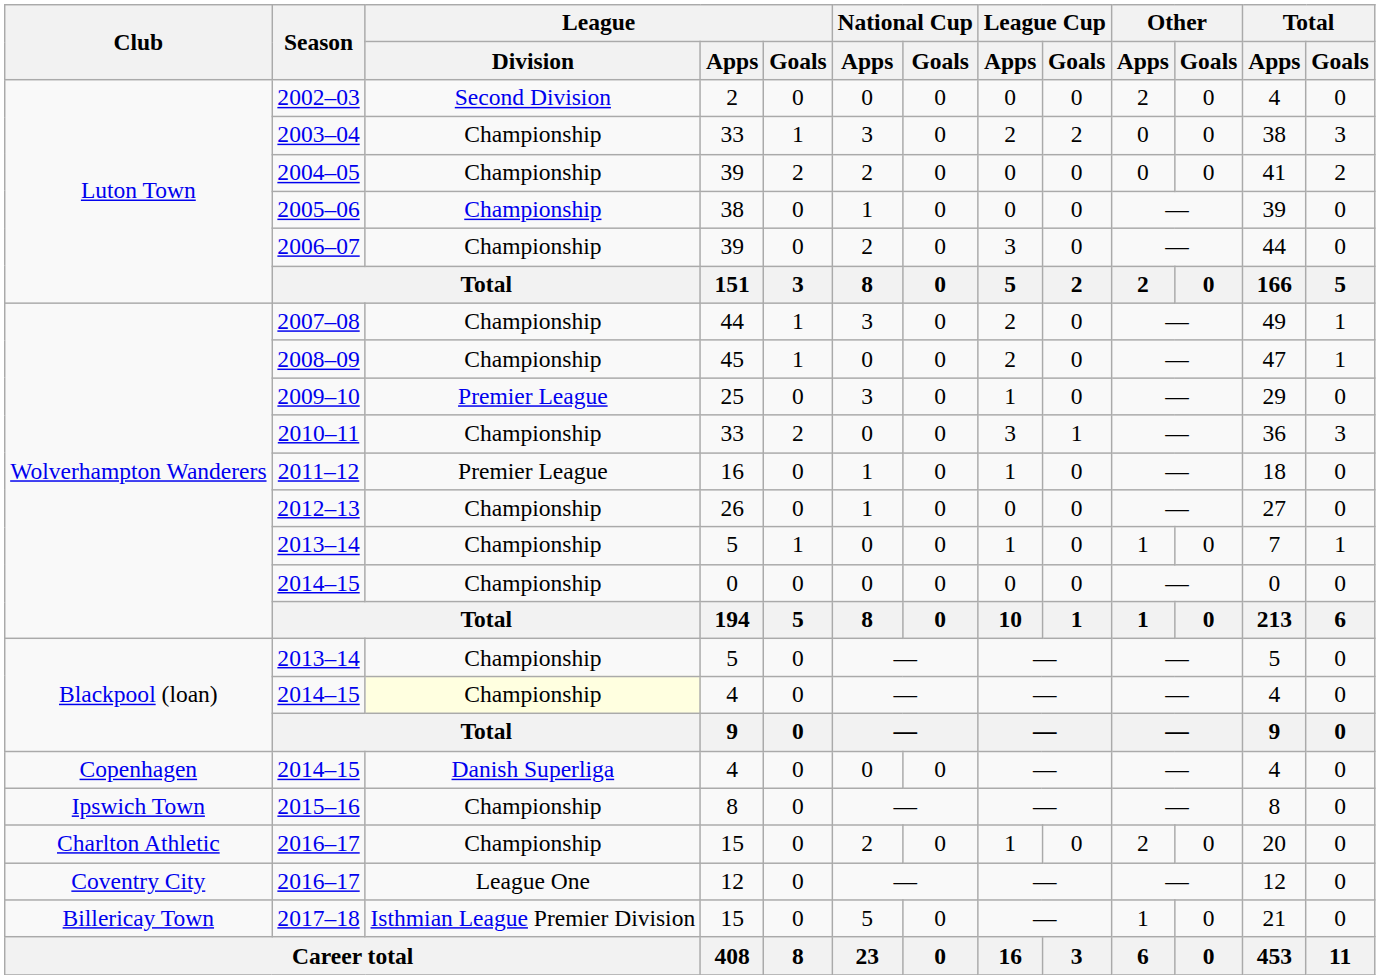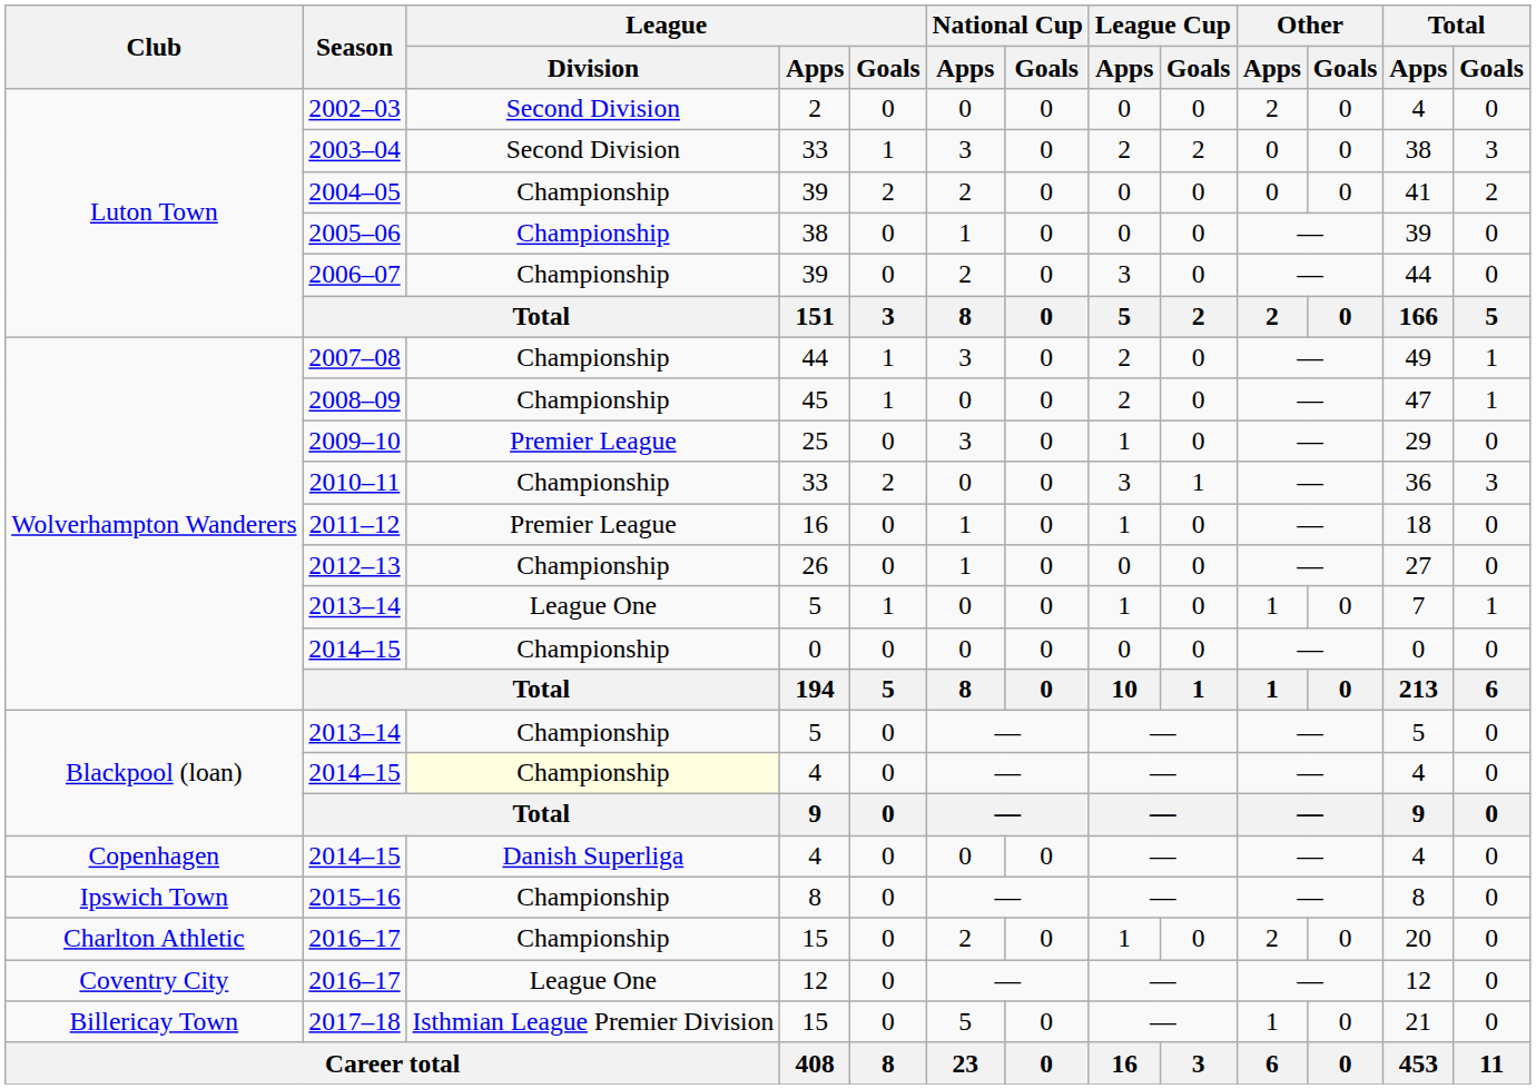 <table class=wikitable style="text-align: center;">
 <tr>
 <th rowspan=2>Club</th>
 <th rowspan=2>Season</th>
 <th colspan=3>League</th>
 <th colspan=2>National Cup</th>
 <th colspan=2>League Cup</th>
 <th colspan=2>Other</th>
 <th colspan=2>Total</th>
 </tr>
 <tr>
 <th>Division</th>
 <th>Apps</th>
 <th>Goals</th>
 <th>Apps</th>
 <th>Goals</th>
 <th>Apps</th>
 <th>Goals</th>
 <th>Apps</th>
 <th>Goals</th>
 <th>Apps</th>
 <th>Goals</th>
 </tr>
 <tr>
 <td rowspan=6><a href='#'>Luton Town</a></td>
 <td><a href='#'>2002–03</a></td>
 <td><a href='#'>Second Division</a></td>
 <td>2</td>
 <td>0</td>
 <td>0</td>
 <td>0</td>
 <td>0</td>
 <td>0</td>
 <td>2</td>
 <td>0</td>
 <td>4</td>
 <td>0</td>
 </tr>
 <tr>
 <td><a href='#'>2003–04</a></td>
-<td>Championship</td>
+<td>Second Division</td>
 <td>33</td>
 <td>1</td>
 <td>3</td>
 <td>0</td>
 <td>2</td>
 <td>2</td>
 <td>0</td>
 <td>0</td>
 <td>38</td>
 <td>3</td>
 </tr>
 <tr>
 <td><a href='#'>2004–05</a></td>
 <td>Championship</td>
 <td>39</td>
 <td>2</td>
 <td>2</td>
 <td>0</td>
 <td>0</td>
 <td>0</td>
 <td>0</td>
 <td>0</td>
 <td>41</td>
 <td>2</td>
 </tr>
 <tr>
 <td><a href='#'>2005–06</a></td>
 <td><a href='#'>Championship</a></td>
 <td>38</td>
 <td>0</td>
 <td>1</td>
 <td>0</td>
 <td>0</td>
 <td>0</td>
 <td colspan=2>—</td>
 <td>39</td>
 <td>0</td>
 </tr>
 <tr>
 <td><a href='#'>2006–07</a></td>
 <td>Championship</td>
 <td>39</td>
 <td>0</td>
 <td>2</td>
 <td>0</td>
 <td>3</td>
 <td>0</td>
 <td colspan=2>—</td>
 <td>44</td>
 <td>0</td>
 </tr>
 <tr>
 <th colspan=2>Total</th>
 <th>151</th>
 <th>3</th>
 <th>8</th>
 <th>0</th>
 <th>5</th>
 <th>2</th>
 <th>2</th>
 <th>0</th>
 <th>166</th>
 <th>5</th>
 </tr>
 <tr>
 <td rowspan=9><a href='#'>Wolverhampton Wanderers</a></td>
 <td><a href='#'>2007–08</a></td>
 <td>Championship</td>
 <td>44</td>
 <td>1</td>
 <td>3</td>
 <td>0</td>
 <td>2</td>
 <td>0</td>
 <td colspan=2>—</td>
 <td>49</td>
 <td>1</td>
 </tr>
 <tr>
 <td><a href='#'>2008–09</a></td>
 <td>Championship</td>
 <td>45</td>
 <td>1</td>
 <td>0</td>
 <td>0</td>
 <td>2</td>
 <td>0</td>
 <td colspan=2>—</td>
 <td>47</td>
 <td>1</td>
 </tr>
 <tr>
 <td><a href='#'>2009–10</a></td>
 <td><a href='#'>Premier League</a></td>
 <td>25</td>
 <td>0</td>
 <td>3</td>
 <td>0</td>
 <td>1</td>
 <td>0</td>
 <td colspan=2>—</td>
 <td>29</td>
 <td>0</td>
 </tr>
 <tr>
 <td><a href='#'>2010–11</a></td>
 <td>Championship</td>
 <td>33</td>
 <td>2</td>
 <td>0</td>
 <td>0</td>
 <td>3</td>
 <td>1</td>
 <td colspan=2>—</td>
 <td>36</td>
 <td>3</td>
 </tr>
 <tr>
 <td><a href='#'>2011–12</a></td>
 <td>Premier League</td>
 <td>16</td>
 <td>0</td>
 <td>1</td>
 <td>0</td>
 <td>1</td>
 <td>0</td>
 <td colspan=2>—</td>
 <td>18</td>
 <td>0</td>
 </tr>
 <tr>
 <td><a href='#'>2012–13</a></td>
 <td>Championship</td>
 <td>26</td>
 <td>0</td>
 <td>1</td>
 <td>0</td>
 <td>0</td>
 <td>0</td>
 <td colspan=2>—</td>
 <td>27</td>
 <td>0</td>
 </tr>
 <tr>
 <td><a href='#'>2013–14</a></td>
-<td>Championship</td>
+<td>League One</td>
 <td>5</td>
 <td>1</td>
 <td>0</td>
 <td>0</td>
 <td>1</td>
 <td>0</td>
 <td>1</td>
 <td>0</td>
 <td>7</td>
 <td>1</td>
 </tr>
 <tr>
 <td><a href='#'>2014–15</a></td>
 <td>Championship</td>
 <td>0</td>
 <td>0</td>
 <td>0</td>
 <td>0</td>
 <td>0</td>
 <td>0</td>
 <td colspan=2>—</td>
 <td>0</td>
 <td>0</td>
 </tr>
 <tr>
 <th colspan=2>Total</th>
 <th>194</th>
 <th>5</th>
 <th>8</th>
 <th>0</th>
 <th>10</th>
 <th>1</th>
 <th>1</th>
 <th>0</th>
 <th>213</th>
 <th>6</th>
 </tr>
 <tr>
 <td rowspan=3><a href='#'>Blackpool</a> (loan)</td>
 <td><a href='#'>2013–14</a></td>
 <td>Championship</td>
 <td>5</td>
 <td>0</td>
 <td colspan=2>—</td>
 <td colspan=2>—</td>
 <td colspan=2>—</td>
 <td>5</td>
 <td>0</td>
 </tr>
 <tr>
 <td><a href='#'>2014–15</a></td>
 <td style="background: lightyellow;">Championship</td>
 <td>4</td>
 <td>0</td>
 <td colspan=2>—</td>
 <td colspan=2>—</td>
 <td colspan=2>—</td>
 <td>4</td>
 <td>0</td>
 </tr>
 <tr>
 <th colspan=2>Total</th>
 <th>9</th>
 <th>0</th>
 <th colspan=2>—</th>
 <th colspan=2>—</th>
 <th colspan=2>—</th>
 <th>9</th>
 <th>0</th>
 </tr>
 <tr>
 <td><a href='#'>Copenhagen</a></td>
 <td><a href='#'>2014–15</a></td>
 <td><a href='#'>Danish Superliga</a></td>
 <td>4</td>
 <td>0</td>
 <td>0</td>
 <td>0</td>
 <td colspan=2>—</td>
 <td colspan=2>—</td>
 <td>4</td>
 <td>0</td>
 </tr>
 <tr>
 <td><a href='#'>Ipswich Town</a></td>
 <td><a href='#'>2015–16</a></td>
 <td>Championship</td>
 <td>8</td>
 <td>0</td>
 <td colspan=2>—</td>
 <td colspan=2>—</td>
 <td colspan=2>—</td>
 <td>8</td>
 <td>0</td>
 </tr>
 <tr>
 <td><a href='#'>Charlton Athletic</a></td>
 <td><a href='#'>2016–17</a></td>
 <td>Championship</td>
 <td>15</td>
 <td>0</td>
 <td>2</td>
 <td>0</td>
 <td>1</td>
 <td>0</td>
 <td>2</td>
 <td>0</td>
 <td>20</td>
 <td>0</td>
 </tr>
 <tr>
 <td><a href='#'>Coventry City</a></td>
 <td><a href='#'>2016–17</a></td>
 <td>League One</td>
 <td>12</td>
 <td>0</td>
 <td colspan=2>—</td>
 <td colspan=2>—</td>
 <td colspan=2>—</td>
 <td>12</td>
 <td>0</td>
 </tr>
 <tr>
 <td><a href='#'>Billericay Town</a></td>
 <td><a href='#'>2017–18</a></td>
 <td><a href='#'>Isthmian League</a> Premier Division</td>
 <td>15</td>
 <td>0</td>
 <td>5</td>
 <td>0</td>
 <td colspan=2>—</td>
 <td>1</td>
 <td>0</td>
 <td>21</td>
 <td>0</td>
 </tr>
 <tr>
 <th colspan=3>Career total</th>
 <th>408</th>
 <th>8</th>
 <th>23</th>
 <th>0</th>
 <th>16</th>
 <th>3</th>
 <th>6</th>
 <th>0</th>
 <th>453</th>
 <th>11</th>
 </tr>
 </table>
